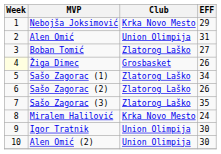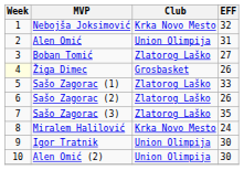 <table class="wikitable sortable" style="font-size:95%;">
 <tr>
 <th>Week</th>
 <th>MVP</th>
 <th>Club</th>
 <th>EFF</th>
 </tr>
 <tr>
 <td style="text-align:center;">1</td>
 <td> <a href='#'>Nebojša Joksimović</a></td>
 <td><a href='#'>Krka Novo Mesto</a></td>
-<td>29</td>
+<td>32</td>
 </tr>
 <tr>
 <td style="text-align:center;">2</td>
 <td> <a href='#'>Alen Omić</a></td>
 <td><a href='#'>Union Olimpija</a></td>
 <td>31</td>
 </tr>
 <tr>
 <td style="text-align:center;">3</td>
 <td> <a href='#'>Boban Tomić</a></td>
 <td><a href='#'>Zlatorog Laško</a></td>
 <td>27</td>
 </tr>
 <tr>
 <td style="background: lightyellow; text-align:center;">4</td>
 <td> <a href='#'>Žiga Dimec</a></td>
 <td><a href='#'>Grosbasket</a></td>
 <td>26</td>
 </tr>
 <tr>
 <td style="text-align:center;">5</td>
 <td> <a href='#'>Sašo Zagorac</a> (1)</td>
 <td><a href='#'>Zlatorog Laško</a></td>
-<td>34</td>
+<td>33</td>
 </tr>
 <tr>
 <td style="text-align:center;">6</td>
 <td> <a href='#'>Sašo Zagorac</a> (2)</td>
 <td><a href='#'>Zlatorog Laško</a></td>
 <td>26</td>
 </tr>
 <tr>
 <td style="text-align:center;">7</td>
 <td> <a href='#'>Sašo Zagorac</a> (3)</td>
 <td><a href='#'>Zlatorog Laško</a></td>
 <td>35</td>
 </tr>
 <tr>
 <td style="text-align:center;">8</td>
 <td> <a href='#'>Miralem Halilović</a></td>
 <td><a href='#'>Krka Novo Mesto</a></td>
 <td>24</td>
 </tr>
 <tr>
 <td style="text-align:center;">9</td>
 <td> <a href='#'>Igor Tratnik</a></td>
 <td><a href='#'>Union Olimpija</a></td>
 <td>30</td>
 </tr>
 <tr>
 <td style="text-align:center;">10</td>
 <td> <a href='#'>Alen Omić</a> (2)</td>
 <td><a href='#'>Union Olimpija</a></td>
 <td>30</td>
 </tr>
 <tr>
 </tr>
 </table>
